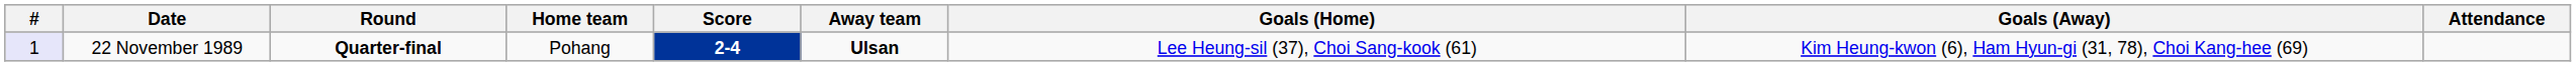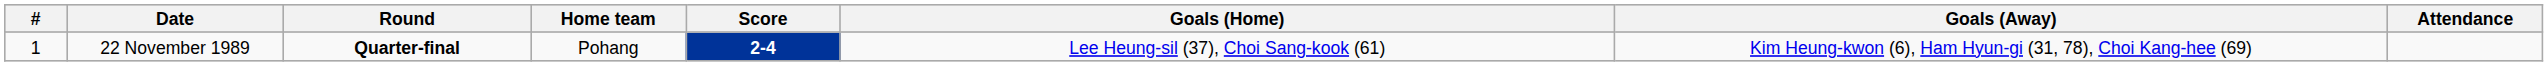 <table class="wikitable" style="width:80%; margin:0 left; font-size: 11px">
 <tr>
 <th width=2%>#</th>
 <th class="unsortable" width=7%>Date</th>
 <th width=8%>Round</th>
 <th width=5%>Home team</th>
 <th width=5%>Score</th>
-<th width=5%>Away team</th>
 <th width=25%>Goals (Home)</th>
 <th width=25%>Goals (Away)</th>
 <th width=5%>Attendance</th>
 </tr>
 <tr style="text-align:center;">
-<td style="background: lavender;">1</td>
+<td>1</td>
 <td>22 November 1989</td>
 <td><strong>Quarter-final</strong></td>
 <td>Pohang</td>
 <td style="color:#FFFFFF; background:#003399"><strong>2-4</strong></td>
-<td><strong>Ulsan</strong></td>
 <td><a href='#'>Lee Heung-sil</a> (37), <a href='#'>Choi Sang-kook</a> (61)</td>
 <td><a href='#'>Kim Heung-kwon</a> (6), <a href='#'>Ham Hyun-gi</a> (31, 78), <a href='#'>Choi Kang-hee</a> (69)</td>
 <td></td>
 </tr>
 </table>
